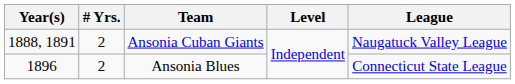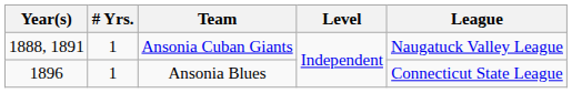 <table class="wikitable" style="text-align:center; font-size: 95%;">
 <tr>
 <th>Year(s)</th>
 <th># Yrs.</th>
 <th>Team</th>
 <th>Level</th>
 <th>League</th>
 </tr>
 <tr>
 <td>1888, 1891</td>
-<td>2</td>
+<td>1</td>
 <td><a href='#'>Ansonia Cuban Giants</a></td>
 <td rowspan=2><a href='#'>Independent</a></td>
 <td><a href='#'>Naugatuck Valley League</a></td>
 </tr>
 <tr>
 <td>1896</td>
-<td>2</td>
+<td>1</td>
 <td>Ansonia Blues</td>
 <td><a href='#'>Connecticut State League</a></td>
 </tr>
 </table>
